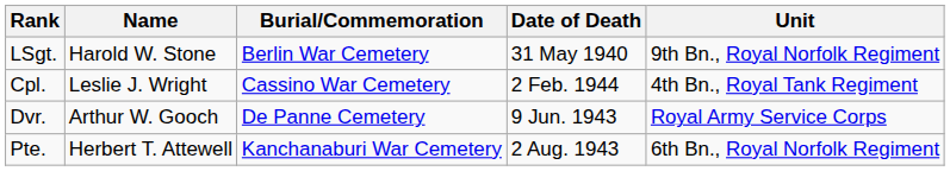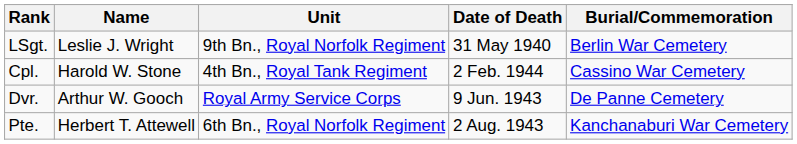 <table class="wikitable">
 <tr>
 <th>Rank</th>
 <th>Name</th>
+<th>Unit</th>
+<th>Date of Death</th>
 <th>Burial/Commemoration</th>
-<th>Date of Death</th>
-<th>Unit</th>
 </tr>
 <tr>
 <td>LSgt.</td>
-<td>Harold W. Stone</td>
+<td>Leslie J. Wright</td>
+<td>9th Bn., <a href='#'>Royal Norfolk Regiment</a></td>
+<td>31 May 1940</td>
 <td><a href='#'>Berlin War Cemetery</a></td>
-<td>31 May 1940</td>
-<td>9th Bn., <a href='#'>Royal Norfolk Regiment</a></td>
 </tr>
 <tr>
 <td>Cpl.</td>
-<td>Leslie J. Wright</td>
+<td>Harold W. Stone</td>
+<td>4th Bn., <a href='#'>Royal Tank Regiment</a></td>
+<td>2 Feb. 1944</td>
 <td><a href='#'>Cassino War Cemetery</a></td>
-<td>2 Feb. 1944</td>
-<td>4th Bn., <a href='#'>Royal Tank Regiment</a></td>
 </tr>
 <tr>
 <td>Dvr.</td>
 <td>Arthur W. Gooch</td>
+<td><a href='#'>Royal Army Service Corps</a></td>
+<td>9 Jun. 1943</td>
 <td><a href='#'>De Panne Cemetery</a></td>
-<td>9 Jun. 1943</td>
-<td><a href='#'>Royal Army Service Corps</a></td>
 </tr>
 <tr>
 <td>Pte.</td>
 <td>Herbert T. Attewell</td>
+<td>6th Bn., <a href='#'>Royal Norfolk Regiment</a></td>
+<td>2 Aug. 1943</td>
 <td><a href='#'>Kanchanaburi War Cemetery</a></td>
-<td>2 Aug. 1943</td>
-<td>6th Bn., <a href='#'>Royal Norfolk Regiment</a></td>
 </tr>
 </table>
